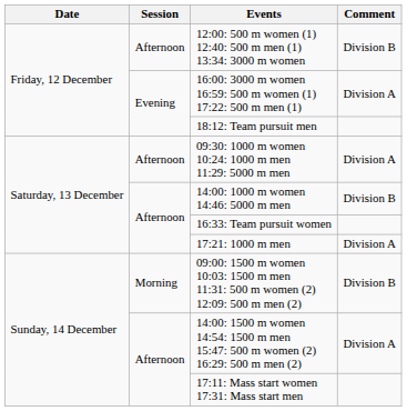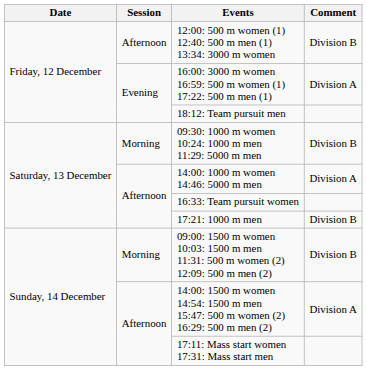 <table class="wikitable" border="1">
 <tr>
 <th> Date </th>
 <th> Session </th>
 <th> Events </th>
 <th> Comment </th>
 </tr>
 <tr>
 <td rowspan=3> Friday, 12 December </td>
 <td> Afternoon </td>
 <td> 12:00: 500 m women (1) <br> 12:40: 500 m men (1) <br> 13:34: 3000 m women </td>
 <td> Division B </td>
 </tr>
 <tr>
 <td rowspan=2> Evening </td>
 <td> 16:00: 3000 m women <br> 16:59: 500 m women (1) <br> 17:22: 500 m men (1) </td>
 <td> Division A </td>
 </tr>
 <tr>
 <td> 18:12: Team pursuit men </td>
 <td></td>
 </tr>
 <tr>
 <td rowspan=4> Saturday, 13 December </td>
-<td> Afternoon </td>
+<td> Morning </td>
 <td> 09:30: 1000 m women <br> 10:24: 1000 m men <br> 11:29: 5000 m men </td>
-<td> Division A </td>
+<td> Division B </td>
 </tr>
 <tr>
 <td rowspan=3> Afternoon </td>
 <td> 14:00: 1000 m women <br> 14:46: 5000 m men </td>
-<td> Division B </td>
+<td> Division A </td>
 </tr>
 <tr>
 <td> 16:33: Team pursuit women </td>
 <td></td>
 </tr>
 <tr>
 <td> 17:21: 1000 m men </td>
-<td> Division A </td>
+<td> Division B </td>
 </tr>
 <tr>
 <td rowspan=3> Sunday, 14 December </td>
 <td> Morning </td>
 <td> 09:00: 1500 m women <br> 10:03: 1500 m men <br> 11:31: 500 m women (2) <br> 12:09: 500 m men (2) </td>
 <td> Division B </td>
 </tr>
 <tr>
 <td rowspan=2> Afternoon </td>
 <td> 14:00: 1500 m women <br> 14:54: 1500 m men <br> 15:47: 500 m women (2) <br> 16:29: 500 m men (2) </td>
 <td> Division A </td>
 </tr>
 <tr>
 <td> 17:11: Mass start women <br> 17:31: Mass start men </td>
 <td></td>
 </tr>
 </table>
